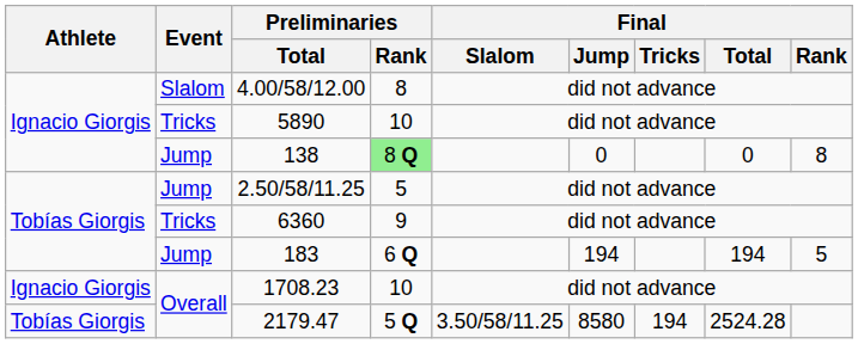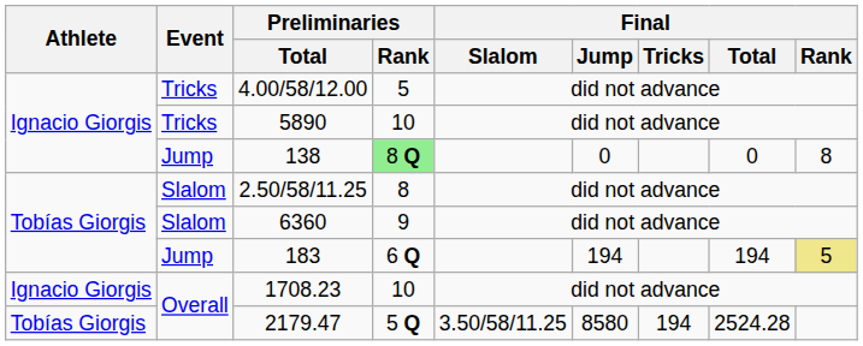 <table class="wikitable" border="1" style="font-size:90%">
 <tr>
 <th rowspan=2>Athlete</th>
 <th rowspan=2>Event</th>
 <th colspan=2>Preliminaries</th>
 <th colspan=5>Final</th>
 </tr>
 <tr>
 <th>Total</th>
 <th>Rank</th>
 <th>Slalom</th>
 <th>Jump</th>
 <th>Tricks</th>
 <th>Total</th>
 <th>Rank</th>
 </tr>
 <tr style="text-align:center">
 <td style="text-align:left" rowspan=3><a href='#'>Ignacio Giorgis</a></td>
-<td style="text-align:left"><a href='#'>Slalom</a></td>
+<td style="text-align:left"><a href='#'>Tricks</a></td>
 <td>4.00/58/12.00</td>
-<td>8</td>
+<td>5</td>
 <td colspan=5>did not advance</td>
 </tr>
 <tr style="text-align:center">
 <td style="text-align:left"><a href='#'>Tricks</a></td>
 <td>5890</td>
 <td>10</td>
 <td colspan=5>did not advance</td>
 </tr>
 <tr style="text-align:center">
 <td style="text-align:left"><a href='#'>Jump</a></td>
 <td>138</td>
 <td style="background: lightgreen;">8 <strong>Q</strong></td>
 <td></td>
 <td>0</td>
 <td></td>
 <td>0</td>
 <td>8</td>
 </tr>
 <tr style="text-align:center">
 <td style="text-align:left" rowspan=3><a href='#'>Tobías Giorgis</a></td>
-<td style="text-align:left"><a href='#'>Jump</a></td>
+<td style="text-align:left"><a href='#'>Slalom</a></td>
 <td>2.50/58/11.25</td>
-<td>5</td>
+<td>8</td>
 <td colspan=5>did not advance</td>
 </tr>
 <tr style="text-align:center">
-<td style="text-align:left"><a href='#'>Tricks</a></td>
+<td style="text-align:left"><a href='#'>Slalom</a></td>
 <td>6360</td>
 <td>9</td>
 <td colspan=5>did not advance</td>
 </tr>
 <tr style="text-align:center">
 <td style="text-align:left"><a href='#'>Jump</a></td>
 <td>183</td>
 <td>6 <strong>Q</strong></td>
 <td></td>
 <td>194</td>
 <td></td>
 <td>194</td>
-<td>5</td>
+<td style="background: khaki;">5</td>
 </tr>
 <tr style="text-align:center">
 <td style="text-align:left"><a href='#'>Ignacio Giorgis</a></td>
 <td style="text-align:left" rowspan=2><a href='#'>Overall</a></td>
 <td>1708.23</td>
 <td>10</td>
 <td colspan=5>did not advance</td>
 </tr>
 <tr style="text-align:center">
 <td style="text-align:left"><a href='#'>Tobías Giorgis</a></td>
 <td>2179.47</td>
 <td>5 <strong>Q</strong></td>
 <td>3.50/58/11.25</td>
 <td>8580</td>
 <td>194</td>
 <td>2524.28</td>
 <td></td>
 </tr>
 </table>
